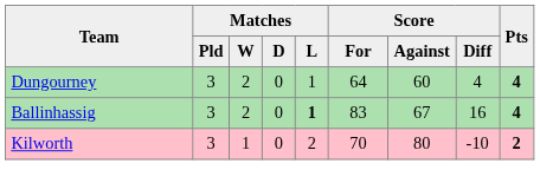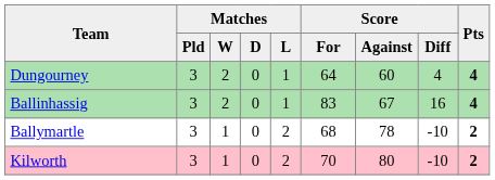 <table style=border-collapse:collapse border=1 cellspacing=0 cellpadding=5>
 <tr align=center bgcolor=#efefef>
 <th rowspan=2 width=165>Team</th>
 <th colspan=4>Matches</th>
 <th colspan=3>Score</th>
 <th rowspan=2width=20>Pts</th>
 </tr>
 <tr align=center bgcolor=#efefef>
 <th width=20>Pld</th>
 <th width=20>W</th>
 <th width=20>D</th>
 <th width=20>L</th>
 <th width=45>For</th>
 <th width=45>Against</th>
 <th width=30>Diff</th>
 </tr>
 <tr align=center style="background:#ACE1AF;">
 <td style="text-align:left;"><a href='#'>Dungourney</a></td>
 <td>3</td>
 <td>2</td>
 <td>0</td>
 <td>1</td>
 <td>64</td>
 <td>60</td>
 <td>4</td>
 <td><strong>4</strong></td>
 </tr>
 <tr align=center style="background:#ACE1AF;">
 <td style="text-align:left;"><a href='#'>Ballinhassig</a></td>
 <td>3</td>
 <td>2</td>
 <td>0</td>
-<td><strong>1</strong></td>
+<td>1</td>
 <td>83</td>
 <td>67</td>
 <td>16</td>
 <td><strong>4</strong></td>
+</tr>
+<tr align=center>
+<td style="text-align:left;"><a href='#'>Ballymartle</a></td>
+<td>3</td>
+<td>1</td>
+<td>0</td>
+<td>2</td>
+<td>68</td>
+<td>78</td>
+<td>-10</td>
+<td><strong>2</strong></td>
 </tr>
 <tr align=center style="background:#FFC0CB;">
 <td style="text-align:left;"><a href='#'>Kilworth</a></td>
 <td>3</td>
 <td>1</td>
 <td>0</td>
 <td>2</td>
 <td>70</td>
 <td>80</td>
 <td>-10</td>
 <td><strong>2</strong></td>
 </tr>
 </table>
